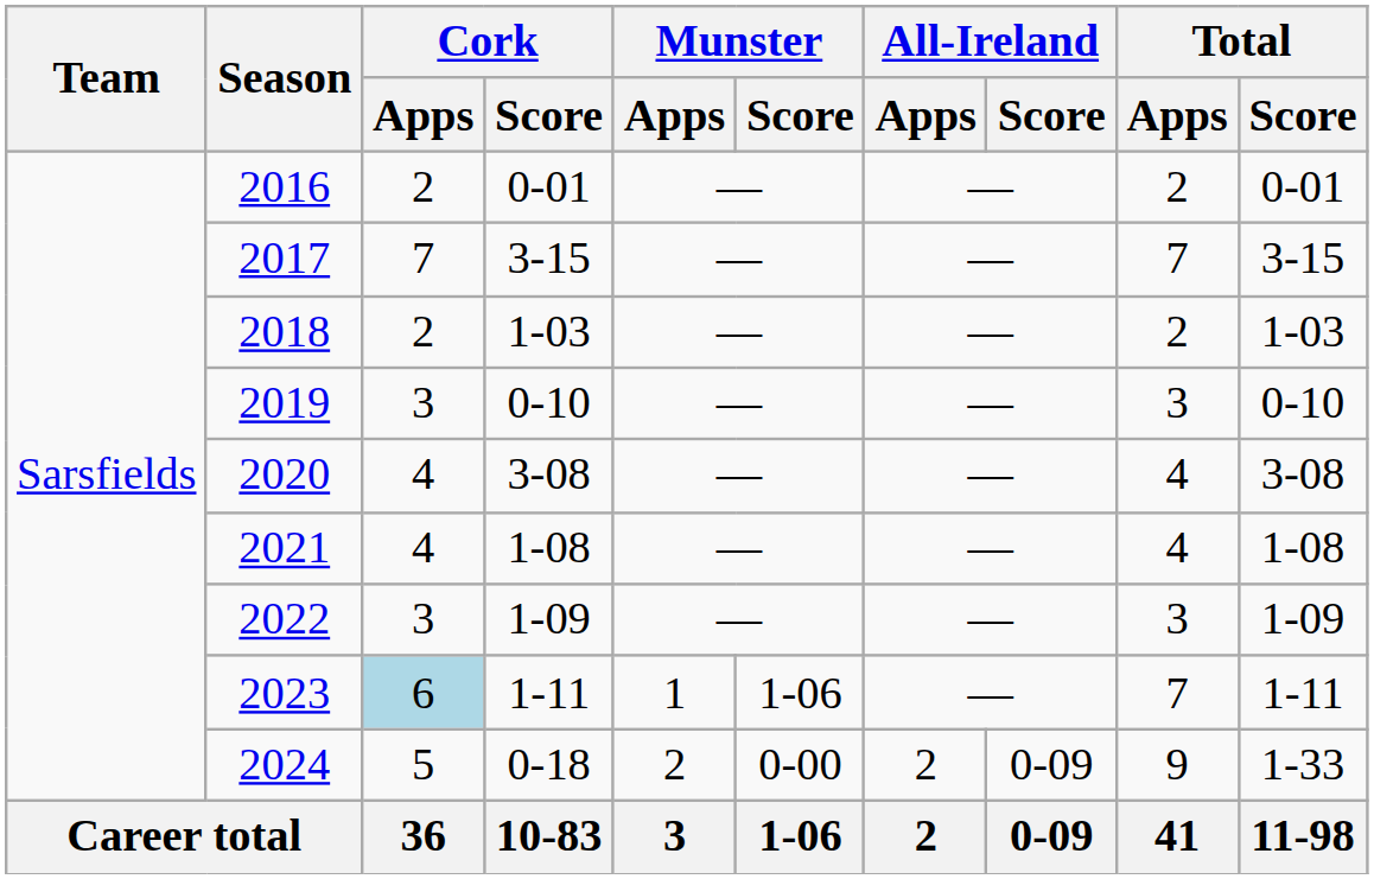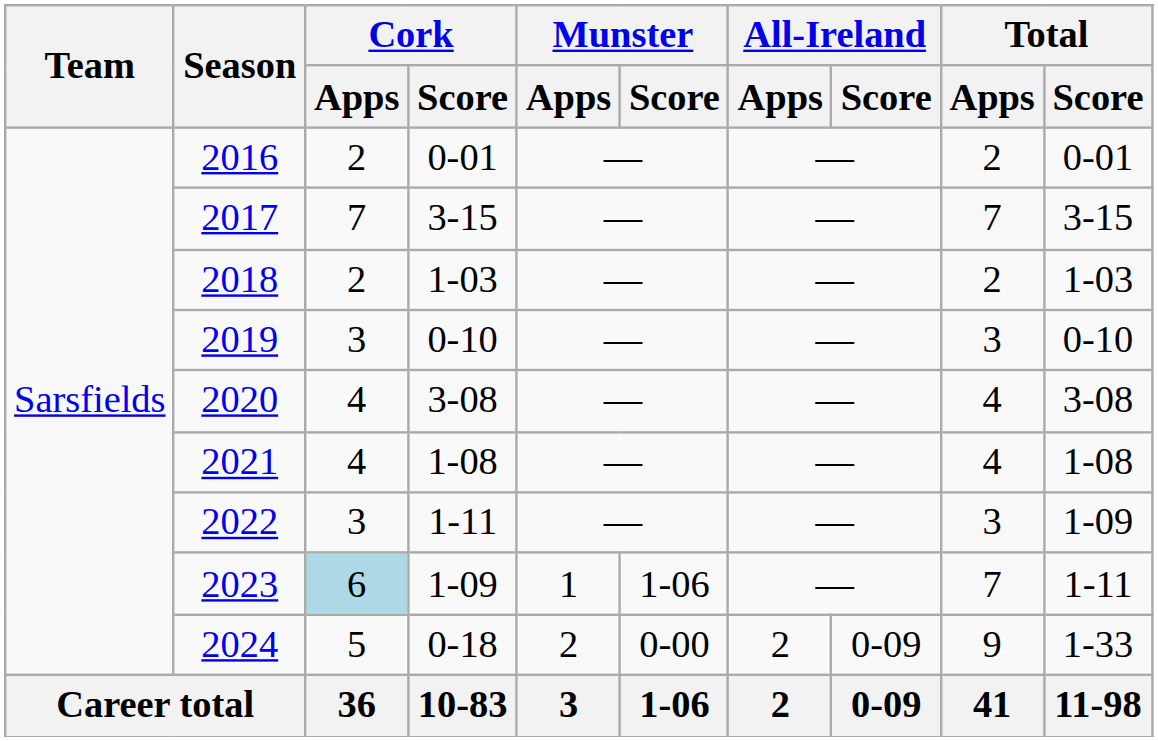 <table class="wikitable" style="text-align:center">
 <tr>
 <th rowspan="2">Team</th>
 <th rowspan="2">Season</th>
 <th colspan="2"><a href='#'>Cork</a></th>
 <th colspan="2"><a href='#'>Munster</a></th>
 <th colspan="2"><a href='#'>All-Ireland</a></th>
 <th colspan="2">Total</th>
 </tr>
 <tr>
 <th>Apps</th>
 <th>Score</th>
 <th>Apps</th>
 <th>Score</th>
 <th>Apps</th>
 <th>Score</th>
 <th>Apps</th>
 <th>Score</th>
 </tr>
 <tr>
 <td rowspan="9"><a href='#'>Sarsfields</a></td>
 <td><a href='#'>2016</a></td>
 <td>2</td>
 <td>0-01</td>
 <td colspan=2>—</td>
 <td colspan=2>—</td>
 <td>2</td>
 <td>0-01</td>
 </tr>
 <tr>
 <td><a href='#'>2017</a></td>
 <td>7</td>
 <td>3-15</td>
 <td colspan=2>—</td>
 <td colspan=2>—</td>
 <td>7</td>
 <td>3-15</td>
 </tr>
 <tr>
 <td><a href='#'>2018</a></td>
 <td>2</td>
 <td>1-03</td>
 <td colspan=2>—</td>
 <td colspan=2>—</td>
 <td>2</td>
 <td>1-03</td>
 </tr>
 <tr>
 <td><a href='#'>2019</a></td>
 <td>3</td>
 <td>0-10</td>
 <td colspan=2>—</td>
 <td colspan=2>—</td>
 <td>3</td>
 <td>0-10</td>
 </tr>
 <tr>
 <td><a href='#'>2020</a></td>
 <td>4</td>
 <td>3-08</td>
 <td colspan=2>—</td>
 <td colspan=2>—</td>
 <td>4</td>
 <td>3-08</td>
 </tr>
 <tr>
 <td><a href='#'>2021</a></td>
 <td>4</td>
 <td>1-08</td>
 <td colspan=2>—</td>
 <td colspan=2>—</td>
 <td>4</td>
 <td>1-08</td>
 </tr>
 <tr>
 <td><a href='#'>2022</a></td>
 <td>3</td>
-<td>1-09</td>
+<td>1-11</td>
 <td colspan=2>—</td>
 <td colspan=2>—</td>
 <td>3</td>
 <td>1-09</td>
 </tr>
 <tr>
 <td><a href='#'>2023</a></td>
 <td style="background: lightblue;">6</td>
-<td>1-11</td>
+<td>1-09</td>
 <td>1</td>
 <td>1-06</td>
 <td colspan=2>—</td>
 <td>7</td>
 <td>1-11</td>
 </tr>
 <tr>
 <td><a href='#'>2024</a></td>
 <td>5</td>
 <td>0-18</td>
 <td>2</td>
 <td>0-00</td>
 <td>2</td>
 <td>0-09</td>
 <td>9</td>
 <td>1-33</td>
 </tr>
 <tr>
 <th colspan="2">Career total</th>
 <th>36</th>
 <th>10-83</th>
 <th>3</th>
 <th>1-06</th>
 <th>2</th>
 <th>0-09</th>
 <th>41</th>
 <th>11-98</th>
 </tr>
 </table>
